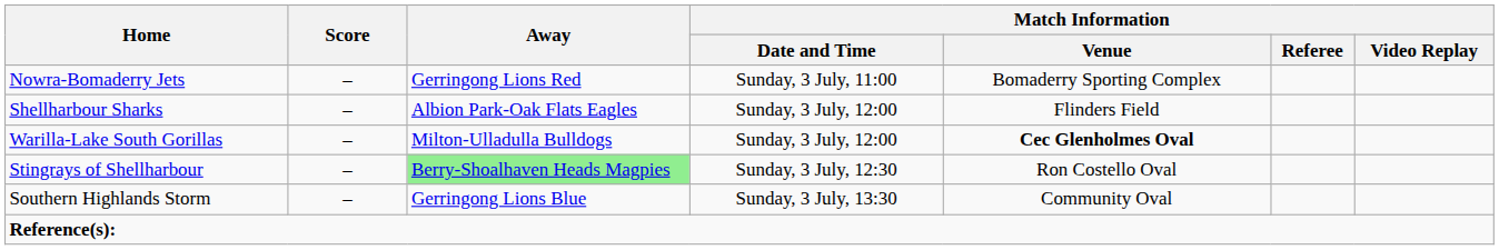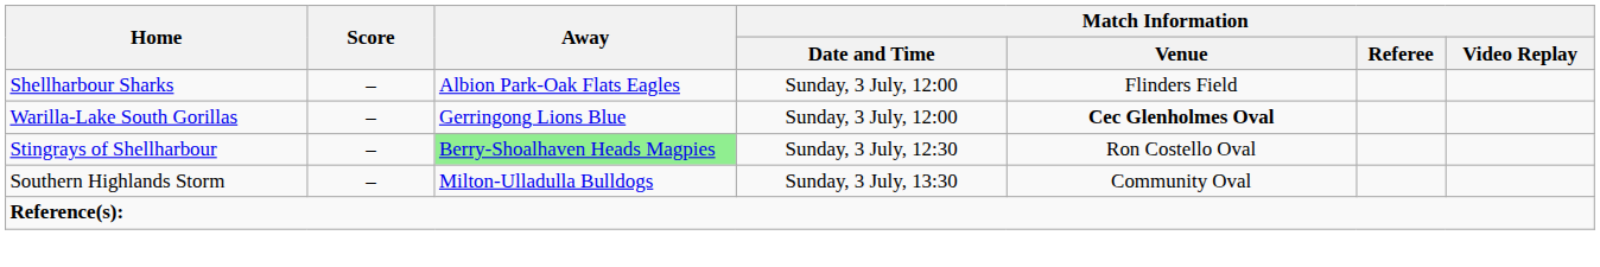 <table class="wikitable" width="100% text-align:center;">
 <tr>
 <th rowspan="2" width="19%">Home</th>
 <th rowspan="2" width="8%">Score</th>
 <th rowspan="2" width="19%">Away</th>
 <th colspan="4">Match Information</th>
 </tr>
 <tr bgcolor="#CCCCCC">
 <th width="17%">Date and Time</th>
 <th width="22%">Venue</th>
 <th>Referee</th>
 <th>Video Replay</th>
 </tr>
 <tr>
-<td> <a href='#'>Nowra-Bomaderry Jets</a></td>
-<td style="text-align:center;">–</td>
-<td> <a href='#'>Gerringong Lions Red</a></td>
-<td style="text-align:center;">Sunday, 3 July, 11:00</td>
-<td style="text-align:center;">Bomaderry Sporting Complex</td>
-<td style="text-align:center;"></td>
-<td style="text-align:center;"></td>
-</tr>
-<tr>
 <td> <a href='#'>Shellharbour Sharks</a></td>
 <td style="text-align:center;">–</td>
 <td> <a href='#'>Albion Park-Oak Flats Eagles</a></td>
 <td style="text-align:center;">Sunday, 3 July, 12:00</td>
 <td style="text-align:center;">Flinders Field</td>
 <td style="text-align:center;"></td>
 <td style="text-align:center;"></td>
 </tr>
 <tr>
 <td> <a href='#'>Warilla-Lake South Gorillas</a></td>
 <td style="text-align:center;">–</td>
-<td> <a href='#'>Milton-Ulladulla Bulldogs</a></td>
+<td> <a href='#'>Gerringong Lions Blue</a></td>
 <td style="text-align:center;">Sunday, 3 July, 12:00</td>
 <td style="text-align:center;"><strong>Cec Glenholmes Oval</strong></td>
 <td style="text-align:center;"></td>
 <td style="text-align:center;"></td>
 </tr>
 <tr>
 <td> <a href='#'>Stingrays of Shellharbour</a></td>
 <td style="text-align:center;">–</td>
 <td style="background: lightgreen;"> <a href='#'>Berry-Shoalhaven Heads Magpies</a></td>
 <td style="text-align:center;">Sunday, 3 July, 12:30</td>
 <td style="text-align:center;">Ron Costello Oval</td>
 <td style="text-align:center;"></td>
 <td style="text-align:center;"></td>
 </tr>
 <tr>
 <td> Southern Highlands Storm</td>
 <td style="text-align:center;">–</td>
-<td> <a href='#'>Gerringong Lions Blue</a></td>
+<td> <a href='#'>Milton-Ulladulla Bulldogs</a></td>
 <td style="text-align:center;">Sunday, 3 July, 13:30</td>
 <td style="text-align:center;">Community Oval</td>
 <td style="text-align:center;"></td>
 <td style="text-align:center;"></td>
 </tr>
 <tr>
 <td colspan="7"><strong>Reference(s):</strong></td>
 </tr>
 </table>
